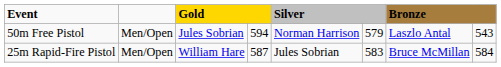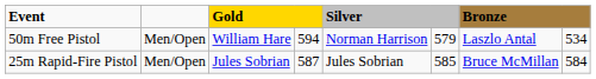 <table class="wikitable">
 <tr>
 <td><strong>Event</strong></td>
 <td></td>
 <td !align="center" bgcolor="gold" colspan="2"><strong>Gold</strong></td>
 <td !align="center" bgcolor="silver" colspan="2"><strong>Silver</strong></td>
 <td !align="center" bgcolor="#a67d3d" colspan="2"><strong>Bronze</strong></td>
 </tr>
 <tr>
 <td>50m Free Pistol</td>
 <td>Men/Open</td>
-<td> <a href='#'>Jules Sobrian</a></td>
+<td> <a href='#'>William Hare</a></td>
 <td>594</td>
 <td> <a href='#'>Norman Harrison</a></td>
 <td>579</td>
 <td> <a href='#'>Laszlo Antal</a></td>
-<td>543</td>
+<td>534</td>
 </tr>
 <tr>
 <td>25m Rapid-Fire Pistol</td>
 <td>Men/Open</td>
-<td> <a href='#'>William Hare</a></td>
+<td> <a href='#'>Jules Sobrian</a></td>
 <td>587</td>
 <td> Jules Sobrian</td>
-<td>583</td>
+<td>585</td>
 <td> <a href='#'>Bruce McMillan</a></td>
 <td>584</td>
 </tr>
 </table>
